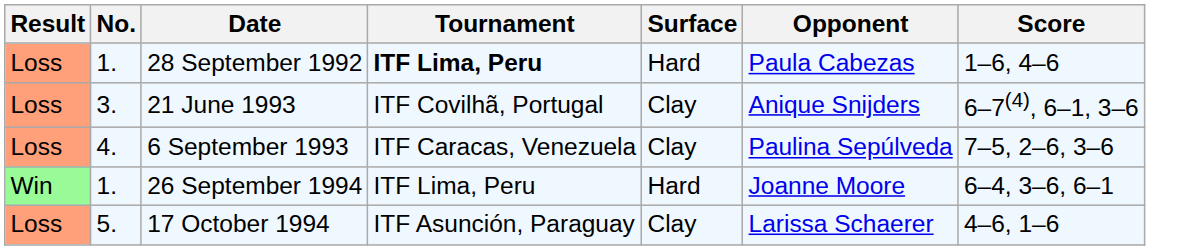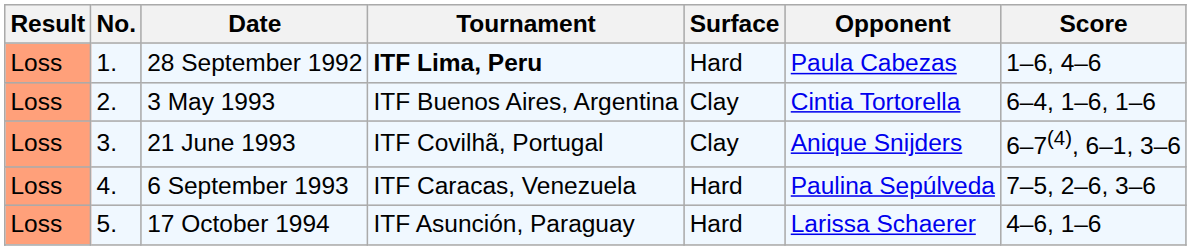 <table class="sortable wikitable">
 <tr>
 <th>Result</th>
 <th>No.</th>
 <th>Date</th>
 <th>Tournament</th>
 <th>Surface</th>
 <th>Opponent</th>
 <th class="unsortable">Score</th>
 </tr>
 <tr style="background:#f0f8ff;">
 <td style="background:#ffa07a;">Loss</td>
 <td>1.</td>
 <td>28 September 1992</td>
 <td><strong>ITF Lima, Peru</strong></td>
 <td>Hard</td>
 <td> <a href='#'>Paula Cabezas</a></td>
 <td>1–6, 4–6</td>
 </tr>
 <tr style="background:#f0f8ff;">
 <td style="background:#ffa07a;">Loss</td>
+<td>2.</td>
+<td>3 May 1993</td>
+<td>ITF Buenos Aires, Argentina</td>
+<td>Clay</td>
+<td> <a href='#'>Cintia Tortorella</a></td>
+<td>6–4, 1–6, 1–6</td>
+</tr>
+<tr style="background:#f0f8ff;">
+<td style="background:#ffa07a;">Loss</td>
 <td>3.</td>
 <td>21 June 1993</td>
 <td>ITF Covilhã, Portugal</td>
 <td>Clay</td>
 <td> <a href='#'>Anique Snijders</a></td>
 <td>6–7<sup>(4)</sup>, 6–1, 3–6</td>
 </tr>
 <tr style="background:#f0f8ff;">
 <td style="background:#ffa07a;">Loss</td>
 <td>4.</td>
 <td>6 September 1993</td>
 <td>ITF Caracas, Venezuela</td>
-<td>Clay</td>
+<td>Hard</td>
 <td> <a href='#'>Paulina Sepúlveda</a></td>
 <td>7–5, 2–6, 3–6</td>
-</tr>
-<tr style="background:#f0f8ff;">
-<td style="background:#98fb98;">Win</td>
-<td>1.</td>
-<td>26 September 1994</td>
-<td>ITF Lima, Peru</td>
-<td>Hard</td>
-<td> <a href='#'>Joanne Moore</a></td>
-<td>6–4, 3–6, 6–1</td>
 </tr>
 <tr style="background:#f0f8ff;">
 <td style="background:#ffa07a;">Loss</td>
 <td>5.</td>
 <td>17 October 1994</td>
 <td>ITF Asunción, Paraguay</td>
-<td>Clay</td>
+<td>Hard</td>
 <td> <a href='#'>Larissa Schaerer</a></td>
 <td>4–6, 1–6</td>
 </tr>
 </table>
